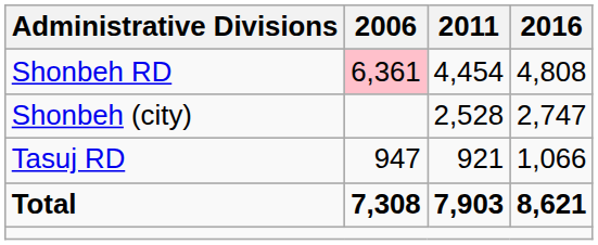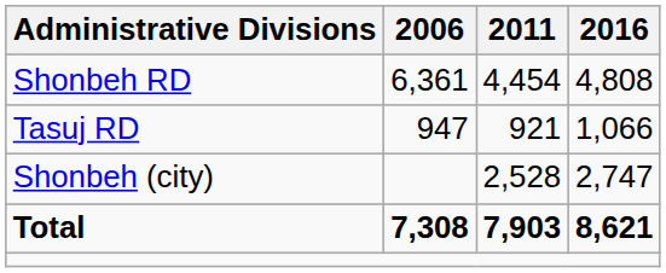 <table class="wikitable">
 <tr>
 <th>Administrative Divisions</th>
 <th>2006</th>
 <th>2011</th>
 <th>2016</th>
 </tr>
 <tr>
 <td><a href='#'>Shonbeh RD</a></td>
-<td style="background: pink; text-align: right;">6,361</td>
+<td style="text-align: right;">6,361</td>
 <td style="text-align: right;">4,454</td>
 <td style="text-align: right;">4,808</td>
+</tr>
+<tr>
+<td><a href='#'>Tasuj RD</a></td>
+<td style="text-align: right;">947</td>
+<td style="text-align: right;">921</td>
+<td style="text-align: right;">1,066</td>
 </tr>
 <tr>
 <td><a href='#'>Shonbeh</a> (city)</td>
 <td style="text-align: right;"></td>
 <td style="text-align: right;">2,528</td>
 <td style="text-align: right;">2,747</td>
-</tr>
-<tr>
-<td><a href='#'>Tasuj RD</a></td>
-<td style="text-align: right;">947</td>
-<td style="text-align: right;">921</td>
-<td style="text-align: right;">1,066</td>
 </tr>
 <tr>
 <td><strong>Total</strong></td>
 <td style="text-align: right;"><strong>7,308</strong></td>
 <td style="text-align: right;"><strong>7,903</strong></td>
 <td style="text-align: right;"><strong>8,621</strong></td>
 </tr>
 <tr>
 <td colspan=4></td>
 </tr>
 </table>
